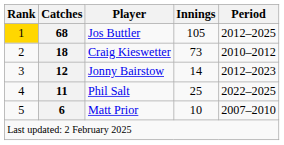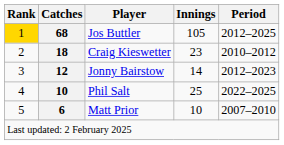 <table class="wikitable plainrowheaders">
 <tr>
 <th scope=col>Rank</th>
 <th scope=col>Catches</th>
 <th scope=col>Player</th>
 <th scope=col>Innings</th>
 <th scope=col>Period</th>
 </tr>
 <tr>
 <td align=center style="background: gold;">1</td>
 <th scope=row style=text-align:center;>68</th>
 <td><a href='#'>Jos Buttler</a></td>
 <td align=center>105</td>
 <td>2012–2025</td>
 </tr>
 <tr>
 <td align=center>2</td>
 <th scope=row style=text-align:center;>18</th>
 <td><a href='#'>Craig Kieswetter</a></td>
-<td align=center>73</td>
+<td align=center>23</td>
 <td>2010–2012</td>
 </tr>
 <tr>
 <td align=center>3</td>
 <th scope=row style=text-align:center;>12</th>
 <td><a href='#'>Jonny Bairstow</a></td>
 <td align=center>14</td>
 <td>2012–2023</td>
 </tr>
 <tr>
 <td align=center>4</td>
-<th scope=row style=text-align:center;>11</th>
+<th scope=row style=text-align:center;>10</th>
 <td><a href='#'>Phil Salt</a></td>
 <td align=center>25</td>
 <td>2022–2025</td>
 </tr>
 <tr>
 <td align=center>5</td>
 <th scope=row style=text-align:center;>6</th>
 <td><a href='#'>Matt Prior</a></td>
 <td align=center>10</td>
 <td>2007–2010</td>
 </tr>
 <tr>
 <td colspan=5><small>Last updated: 2 February 2025</small></td>
 </tr>
 </table>
